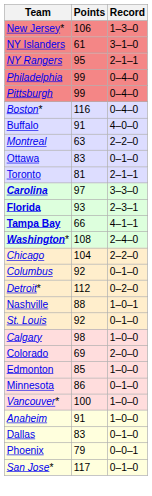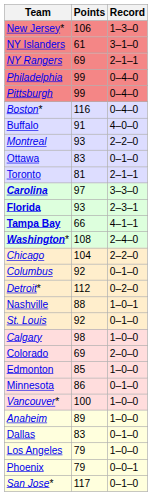 <table class="wikitable sortable">
 <tr>
 <th>Team</th>
 <th>Points</th>
 <th>Record</th>
 </tr>
 <tr style="background:#F48686">
 <td><a href='#'>New Jersey</a>*</td>
 <td>106</td>
 <td>1–3–0</td>
 </tr>
 <tr style="background:#F48686">
 <td><a href='#'>NY Islanders</a></td>
 <td>61</td>
 <td>3–1–0</td>
 </tr>
 <tr style="background:#F48686">
 <td><em><a href='#'>NY Rangers</a></em></td>
-<td>95</td>
+<td>69</td>
 <td>2–1–1</td>
 </tr>
 <tr style="background:#F48686">
 <td><em><a href='#'>Philadelphia</a></em></td>
 <td>99</td>
 <td>0–4–0</td>
 </tr>
 <tr style="background:#F48686">
 <td><em><a href='#'>Pittsburgh</a></em></td>
 <td>99</td>
 <td>0–4–0</td>
 </tr>
 <tr style="background:#DDDDFF">
 <td><em><a href='#'>Boston</a></em>*</td>
 <td>116</td>
 <td>0–4–0</td>
 </tr>
 <tr style="background:#DDDDFF">
 <td><a href='#'>Buffalo</a></td>
 <td>91</td>
 <td>4–0–0</td>
 </tr>
 <tr style="background:#DDDDFF">
 <td><em><a href='#'>Montreal</a></em></td>
-<td>63</td>
+<td>93</td>
 <td>2–2–0</td>
 </tr>
 <tr style="background:#DDDDFF">
 <td><a href='#'>Ottawa</a></td>
 <td>83</td>
 <td>0–1–0</td>
 </tr>
 <tr style="background:#DDDDFF">
 <td><a href='#'>Toronto</a></td>
 <td>81</td>
 <td>2–1–1</td>
 </tr>
 <tr style="background:#DDFFDD">
 <td><strong><em><a href='#'>Carolina</a></em></strong></td>
 <td>97</td>
 <td>3–3–0</td>
 </tr>
 <tr style="background:#DDFFDD">
 <td><strong><a href='#'>Florida</a></strong></td>
 <td>93</td>
 <td>2–3–1</td>
 </tr>
 <tr style="background:#DDFFDD">
 <td><strong><a href='#'>Tampa Bay</a></strong></td>
 <td>66</td>
 <td>4–1–1</td>
 </tr>
 <tr style="background:#DDFFDD">
 <td><strong><em><a href='#'>Washington</a></em></strong>*</td>
 <td>108</td>
 <td>2–4–0</td>
 </tr>
 <tr style="background:#FFEECC">
 <td><em><a href='#'>Chicago</a></em></td>
 <td>104</td>
 <td>2–2–0</td>
 </tr>
 <tr style="background:#FFEECC">
 <td><em><a href='#'>Columbus</a></em></td>
 <td>92</td>
 <td>0–1–0</td>
 </tr>
 <tr style="background:#FFEECC">
 <td><em><a href='#'>Detroit</a></em>*</td>
 <td>112</td>
 <td>0–2–0</td>
 </tr>
 <tr style="background:#FFEECC">
 <td><a href='#'>Nashville</a></td>
 <td>88</td>
 <td>1–0–1</td>
 </tr>
 <tr style="background:#FFEECC">
 <td><em><a href='#'>St. Louis</a></em></td>
 <td>92</td>
 <td>0–1–0</td>
 </tr>
 <tr style="background:#FFDDDD">
 <td><em><a href='#'>Calgary</a></em></td>
 <td>98</td>
 <td>1–0–0</td>
 </tr>
 <tr style="background:#FFDDDD">
 <td><a href='#'>Colorado</a></td>
 <td>69</td>
 <td>2–0–0</td>
 </tr>
 <tr style="background:#FFDDDD">
 <td><a href='#'>Edmonton</a></td>
 <td>85</td>
 <td>1–0–0</td>
 </tr>
 <tr style="background:#FFDDDD">
 <td><a href='#'>Minnesota</a></td>
 <td>86</td>
 <td>0–1–0</td>
 </tr>
 <tr style="background:#FFDDDD">
 <td><em><a href='#'>Vancouver</a></em>*</td>
 <td>100</td>
 <td>1–0–0</td>
 </tr>
 <tr style="background:#FFFFDD">
 <td><em><a href='#'>Anaheim</a></em></td>
-<td>91</td>
+<td>89</td>
 <td>1–0–0</td>
 </tr>
 <tr style="background:#FFFFDD">
 <td><a href='#'>Dallas</a></td>
 <td>83</td>
 <td>0–1–0</td>
+</tr>
+<tr style="background:#FFFFDD">
+<td><a href='#'>Los Angeles</a></td>
+<td>79</td>
+<td>1–0–0</td>
 </tr>
 <tr style="background:#FFFFDD">
 <td><a href='#'>Phoenix</a></td>
 <td>79</td>
 <td>0–0–1</td>
 </tr>
 <tr style="background:#FFFFDD">
 <td><em><a href='#'>San Jose</a></em>*</td>
 <td>117</td>
 <td>0–1–0</td>
 </tr>
 </table>
